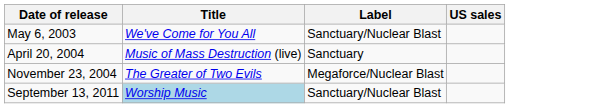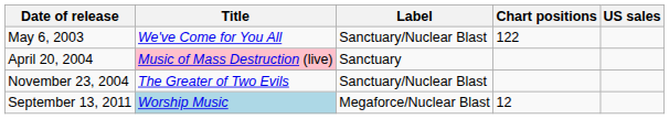 <table class="wikitable" style="font-size: 95%;">
 <tr>
 <th>Date of release</th>
 <th>Title</th>
 <th>Label</th>
+<th>Chart positions</th>
 <th>US sales</th>
 </tr>
 <tr>
 <td>May 6, 2003</td>
 <td><em><a href='#'>We've Come for You All</a></em></td>
 <td>Sanctuary/Nuclear Blast</td>
+<td>122</td>
 <td></td>
 </tr>
 <tr>
 <td>April 20, 2004</td>
-<td><em><a href='#'>Music of Mass Destruction</a></em> (live)</td>
+<td style="background: pink;"><em><a href='#'>Music of Mass Destruction</a></em> (live)</td>
 <td>Sanctuary</td>
+<td></td>
 <td></td>
 </tr>
 <tr>
 <td>November 23, 2004</td>
 <td><em><a href='#'>The Greater of Two Evils</a></em></td>
-<td>Megaforce/Nuclear Blast</td>
+<td>Sanctuary/Nuclear Blast</td>
+<td></td>
 <td></td>
 </tr>
 <tr>
 <td>September 13, 2011</td>
 <td style="background: lightblue;"><em><a href='#'>Worship Music</a></em></td>
-<td>Sanctuary/Nuclear Blast</td>
+<td>Megaforce/Nuclear Blast</td>
+<td>12</td>
 <td></td>
 </tr>
 </table>
